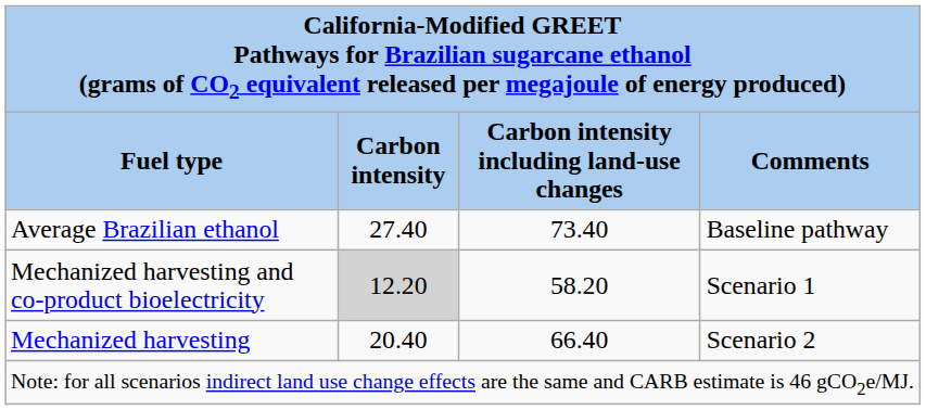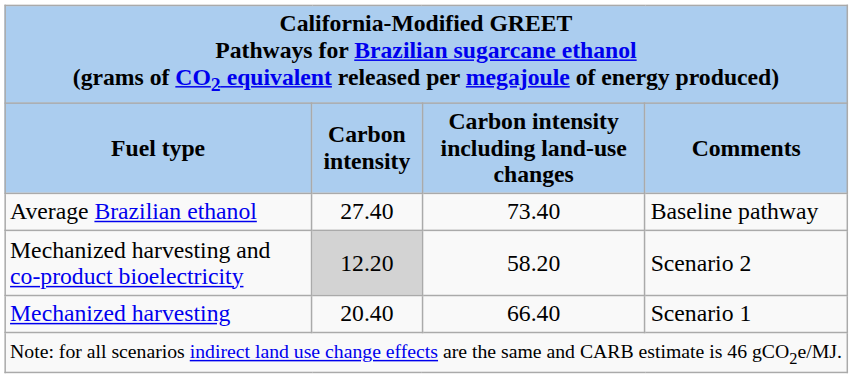 <table class="wikitable" style="float: right; text-align:left; margin-left: 10px">
 <tr>
 <th colspan="4" align=right style="background-color: #abcdef;">California-Modified GREET<br>Pathways for <a href='#'>Brazilian sugarcane ethanol</a> <br>  (grams of <a href='#'>CO<sub>2</sub> equivalent</a> released per <a href='#'>megajoule</a> of energy produced)</th>
 </tr>
 <tr>
 <th style="background-color: #abcdef;">Fuel type</th>
 <th style="background-color: #abcdef;">Carbon<br>intensity</th>
 <th style="background-color: #abcdef;">Carbon intensity <br> including land-use<br>changes</th>
 <th style="background-color: #abcdef;">Comments</th>
 </tr>
 <tr>
 <td>Average <a href='#'>Brazilian ethanol</a></td>
 <td style="text-align:center;">27.40</td>
 <td style="text-align:center;">73.40</td>
 <td>Baseline pathway</td>
 </tr>
 <tr>
 <td>Mechanized harvesting and <br><a href='#'>co-product bioelectricity</a></td>
 <td style="background: lightgrey; text-align:center;">12.20</td>
 <td style="text-align:center;">58.20</td>
-<td>Scenario 1</td>
+<td>Scenario 2</td>
 </tr>
 <tr>
 <td><a href='#'>Mechanized harvesting</a></td>
 <td style="text-align:center;">20.40</td>
 <td style="text-align:center;">66.40</td>
-<td>Scenario 2</td>
+<td>Scenario 1</td>
 </tr>
 <tr>
 <td colspan="4"><small>Note: for all scenarios <a href='#'>indirect land use change effects</a> are the same and CARB estimate is 46 gCO<sub>2</sub>e/MJ.</small></td>
 </tr>
 </table>
